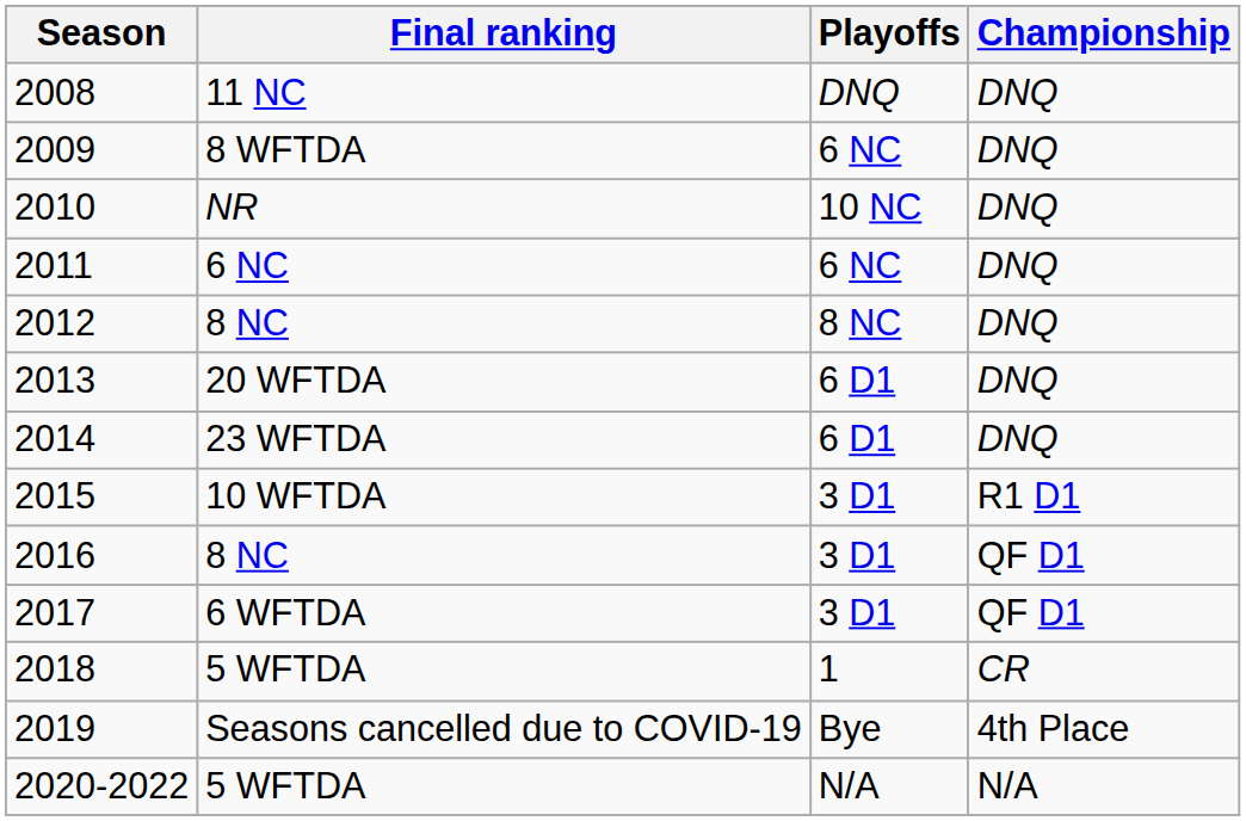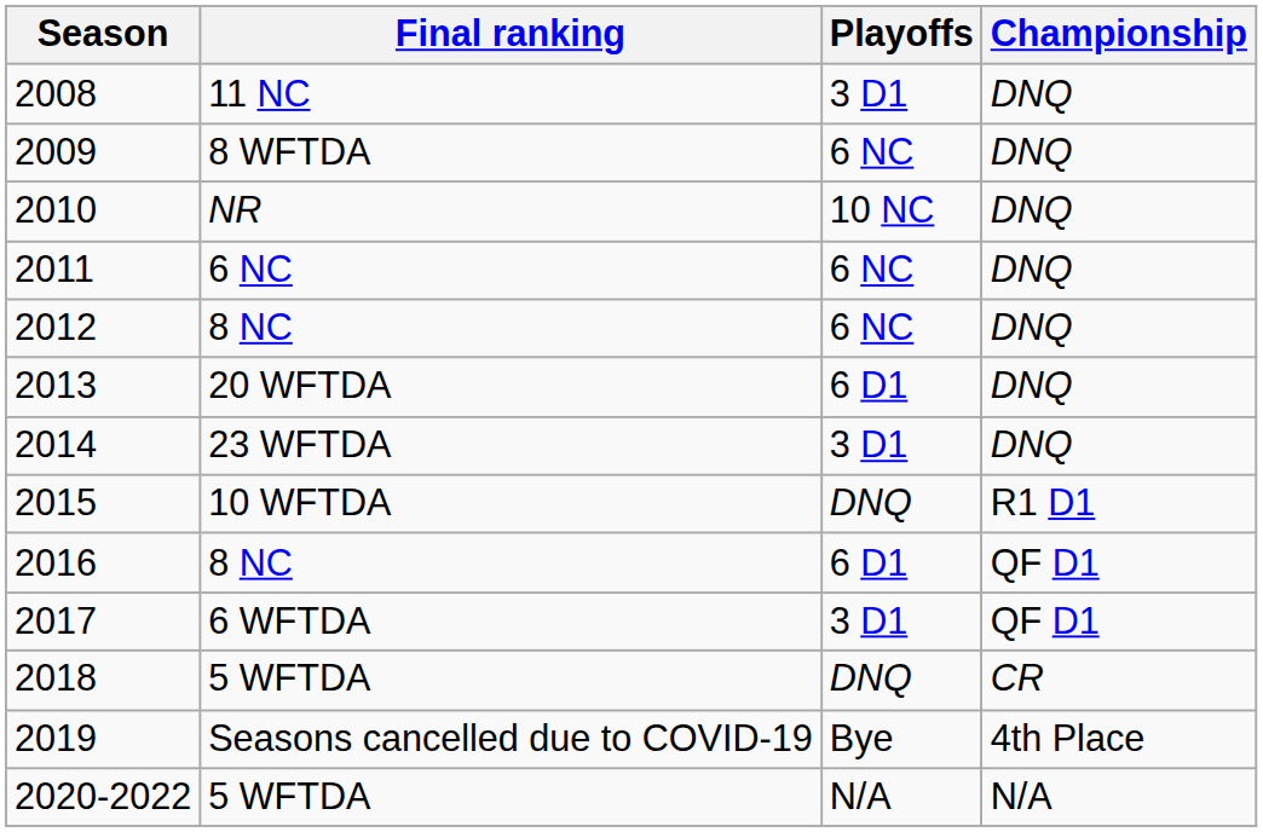 <table class="wikitable sortable">
 <tr>
 <th>Season</th>
 <th><a href='#'>Final ranking</a></th>
 <th>Playoffs</th>
 <th><a href='#'>Championship</a></th>
 </tr>
 <tr>
 <td>2008</td>
 <td>11 <a href='#'>NC</a></td>
-<td><em>DNQ</em></td>
+<td>3 <a href='#'>D1</a></td>
 <td><em>DNQ</em></td>
 </tr>
 <tr>
 <td>2009</td>
 <td>8 WFTDA</td>
 <td>6 <a href='#'>NC</a></td>
 <td><em>DNQ</em></td>
 </tr>
 <tr>
 <td>2010</td>
 <td><em>NR</em></td>
 <td>10 <a href='#'>NC</a></td>
 <td><em>DNQ</em></td>
 </tr>
 <tr>
 <td>2011</td>
 <td>6 <a href='#'>NC</a></td>
 <td>6 <a href='#'>NC</a></td>
 <td><em>DNQ</em></td>
 </tr>
 <tr>
 <td>2012</td>
 <td>8 <a href='#'>NC</a></td>
-<td>8 <a href='#'>NC</a></td>
+<td>6 <a href='#'>NC</a></td>
 <td><em>DNQ</em></td>
 </tr>
 <tr>
 <td>2013</td>
 <td>20 WFTDA</td>
 <td>6 <a href='#'>D1</a></td>
 <td><em>DNQ</em></td>
 </tr>
 <tr>
 <td>2014</td>
 <td>23 WFTDA</td>
-<td>6 <a href='#'>D1</a></td>
+<td>3 <a href='#'>D1</a></td>
 <td><em>DNQ</em></td>
 </tr>
 <tr>
 <td>2015</td>
 <td>10 WFTDA</td>
-<td>3 <a href='#'>D1</a></td>
+<td><em>DNQ</em></td>
 <td>R1 <a href='#'>D1</a></td>
 </tr>
 <tr>
 <td>2016</td>
 <td>8 <a href='#'>NC</a></td>
-<td>3 <a href='#'>D1</a></td>
+<td>6 <a href='#'>D1</a></td>
 <td>QF <a href='#'>D1</a></td>
 </tr>
 <tr>
 <td>2017</td>
 <td>6 WFTDA</td>
 <td>3 <a href='#'>D1</a></td>
 <td>QF <a href='#'>D1</a></td>
 </tr>
 <tr>
 <td>2018</td>
 <td>5 WFTDA</td>
-<td>1</td>
+<td><em>DNQ</em></td>
 <td><em>CR</em></td>
 </tr>
 <tr>
 <td>2019</td>
 <td>Seasons cancelled due to COVID-19</td>
 <td>Bye</td>
 <td>4th Place</td>
 </tr>
 <tr>
 <td>2020-2022</td>
 <td>5 WFTDA</td>
 <td>N/A</td>
 <td>N/A</td>
 </tr>
 </table>
